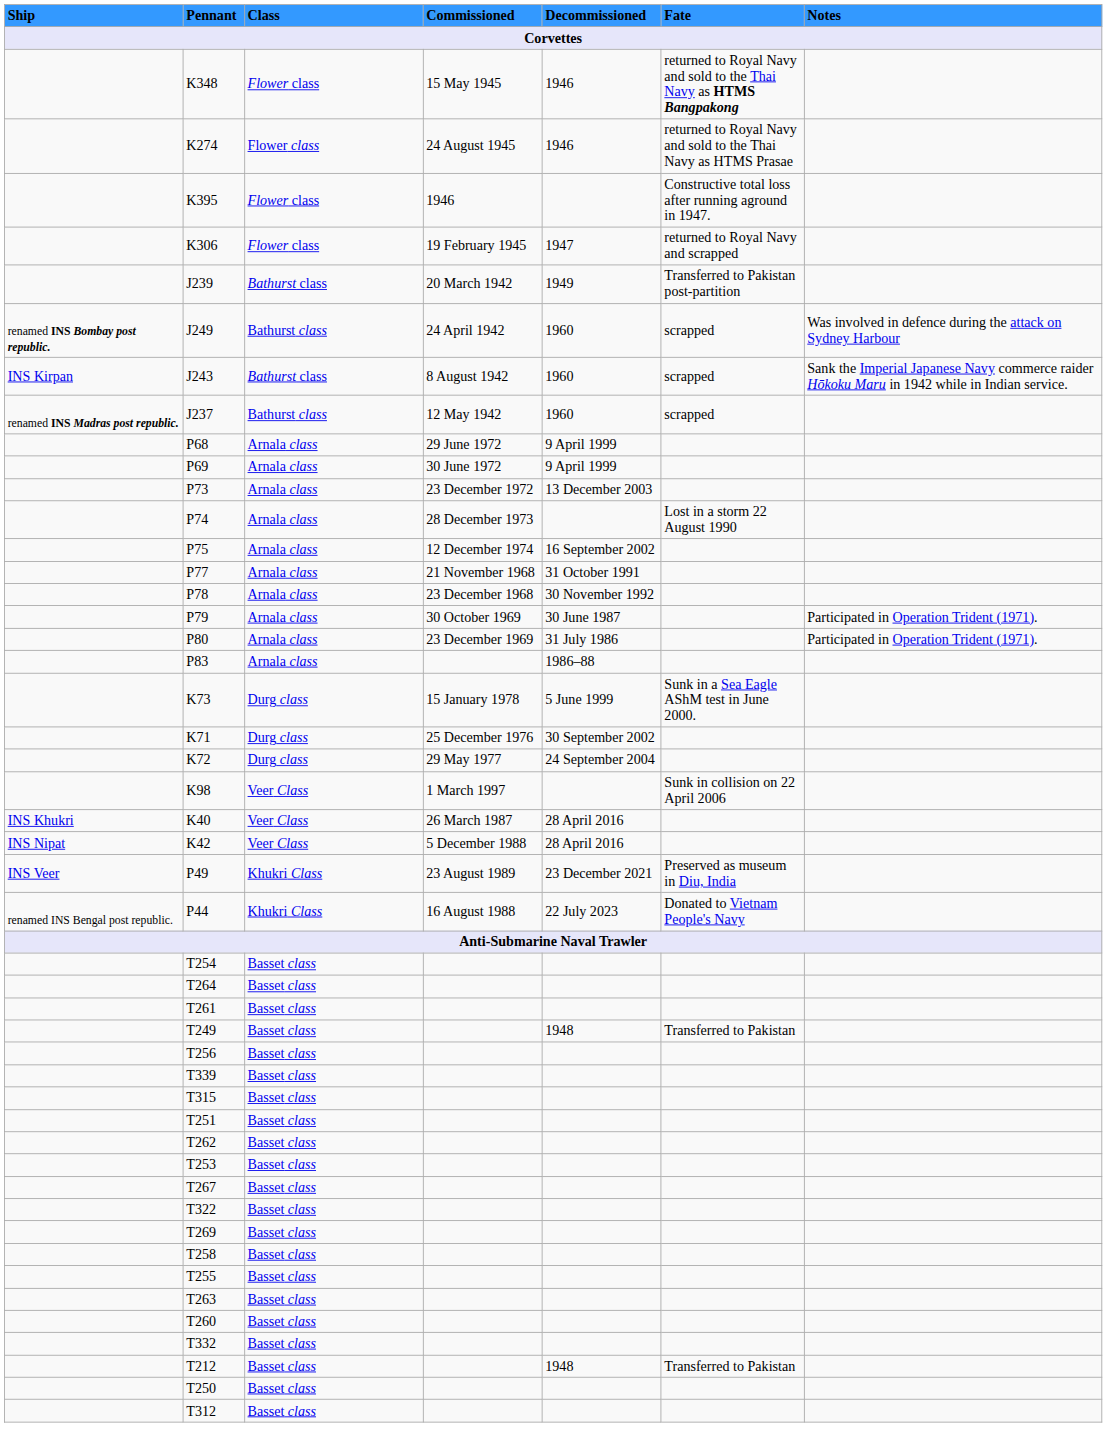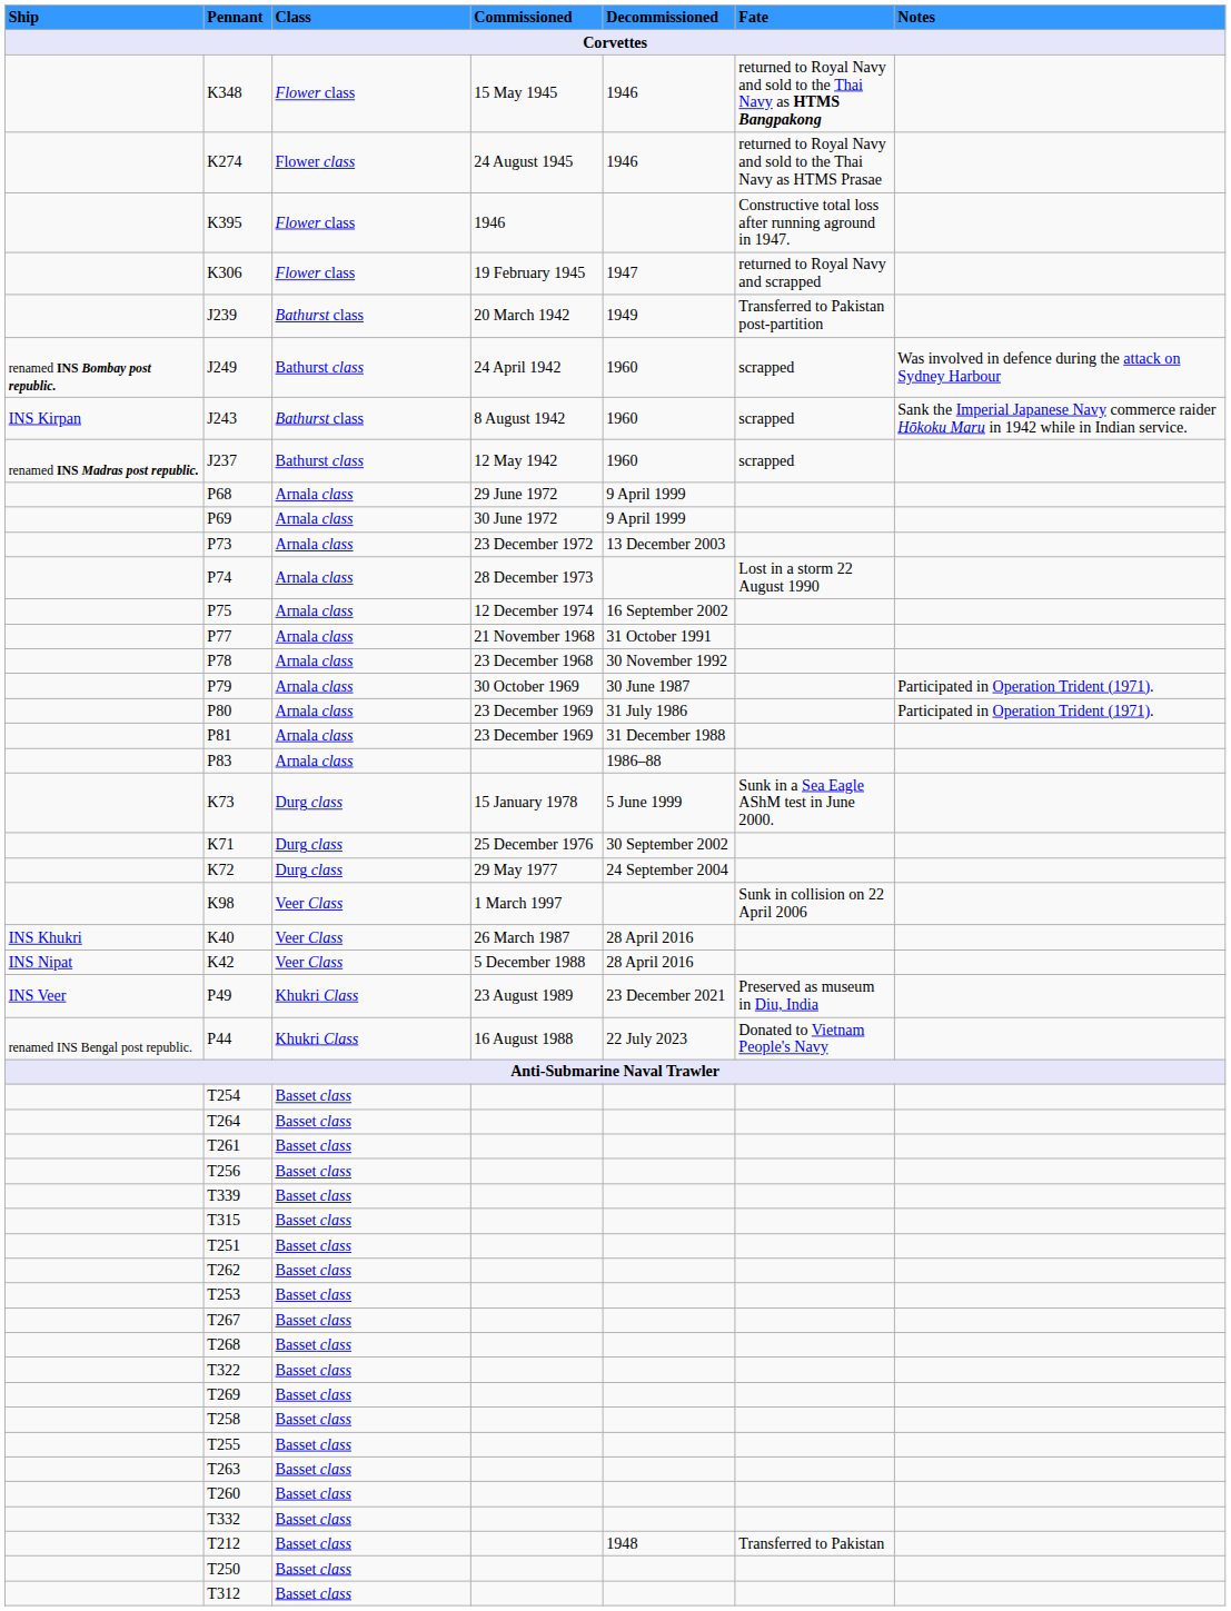 <table class="wikitable">
 <tr>
 <th style="text-align:left; width:15%;background-color:#3399FF;">Ship</th>
 <th style="text-align:left; width:5%;background-color:#3399FF;">Pennant</th>
 <th style="text-align:left; width:15%;background-color:#3399FF;">Class</th>
 <th style="text-align:left; width:10%;background-color:#3399FF;">Commissioned</th>
 <th style="text-align:left; width:10%;background-color:#3399FF;">Decommissioned</th>
 <th style="text-align:left; width:12%;background-color:#3399FF;">Fate</th>
 <th style="text-align:left; width:25%;background-color:#3399FF;">Notes</th>
 </tr>
 <tr>
 <th colspan="7" style="background: lavender;">Corvettes</th>
 </tr>
 <tr>
 <td></td>
 <td>K348</td>
 <td><a href='#'><em>Flower</em> class</a></td>
 <td>15 May 1945</td>
 <td>1946</td>
 <td>returned to Royal Navy and sold to the <a href='#'>Thai Navy</a> as <strong>HTMS <em>Bangpakong<strong><em></td>
 <td></td>
 </tr>
 <tr>
 <td></td>
 <td>K274</td>
 <td><a href='#'></em>Flower<em> class</a></td>
 <td>24 August 1945</td>
 <td>1946</td>
 <td>returned to Royal Navy and sold to the Thai Navy as </strong>HTMS </em>Prasae</em></strong></td>
 <td></td>
 </tr>
 <tr>
 <td></td>
 <td>K395</td>
 <td><a href='#'><em>Flower</em> class</a></td>
 <td>1946</td>
 <td></td>
 <td>Constructive total loss after running aground in 1947.</td>
 <td></td>
 </tr>
 <tr>
 <td></td>
 <td>K306</td>
 <td><a href='#'><em>Flower</em> class</a></td>
 <td>19 February 1945</td>
 <td>1947</td>
 <td>returned to Royal Navy and scrapped</td>
 <td></td>
 </tr>
 <tr>
 <td></td>
 <td>J239</td>
 <td><a href='#'><em>Bathurst</em> class</a></td>
 <td>20 March 1942</td>
 <td>1949</td>
 <td>Transferred to Pakistan post-partition</td>
 <td></td>
 </tr>
 <tr>
 <td><br><small>renamed <strong>INS <em>Bombay<strong><em> post republic.</small></td>
 <td>J249</td>
 <td><a href='#'></em>Bathurst<em> class</a></td>
 <td>24 April 1942</td>
 <td>1960</td>
 <td>scrapped</td>
 <td>Was involved in defence during the <a href='#'>attack on Sydney Harbour</a></td>
 </tr>
 <tr>
 <td><a href='#'>INS </em>Kirpan<em></a></td>
 <td>J243</td>
 <td><a href='#'><em>Bathurst</em> class</a></td>
 <td>8 August 1942</td>
 <td>1960</td>
 <td>scrapped</td>
 <td>Sank the <a href='#'>Imperial Japanese Navy</a> commerce raider <em><a href='#'>Hōkoku Maru</a></em> in 1942 while in Indian service.</td>
 </tr>
 <tr>
 <td><br><small>renamed <strong>INS <em>Madras<strong><em> post republic.</small></td>
 <td>J237</td>
 <td><a href='#'></em>Bathurst<em> class</a></td>
 <td>12 May 1942</td>
 <td>1960</td>
 <td>scrapped</td>
 <td></td>
 </tr>
 <tr>
 <td></td>
 <td>P68</td>
 <td><a href='#'></em>Arnala<em> class</a></td>
 <td>29 June 1972</td>
 <td>9 April 1999</td>
 <td></td>
 <td></td>
 </tr>
 <tr>
 <td></td>
 <td>P69</td>
 <td><a href='#'></em>Arnala<em> class</a></td>
 <td>30 June 1972</td>
 <td>9 April 1999</td>
 <td></td>
 <td></td>
 </tr>
 <tr>
 <td></td>
 <td>P73</td>
 <td><a href='#'></em>Arnala<em> class</a></td>
 <td>23 December 1972</td>
 <td>13 December 2003</td>
 <td></td>
 <td></td>
 </tr>
 <tr>
 <td></td>
 <td>P74</td>
 <td><a href='#'></em>Arnala<em> class</a></td>
 <td>28 December 1973</td>
 <td></td>
 <td>Lost in a storm 22 August 1990</td>
 <td></td>
 </tr>
 <tr>
 <td></td>
 <td>P75</td>
 <td><a href='#'></em>Arnala<em> class</a></td>
 <td>12 December 1974</td>
 <td>16 September 2002</td>
 <td></td>
 <td></td>
 </tr>
 <tr>
 <td></td>
 <td>P77</td>
 <td><a href='#'></em>Arnala<em> class</a></td>
 <td>21 November 1968</td>
 <td>31 October 1991</td>
 <td></td>
 <td></td>
 </tr>
 <tr>
 <td></td>
 <td>P78</td>
 <td><a href='#'></em>Arnala<em> class</a></td>
 <td>23 December 1968</td>
 <td>30 November 1992</td>
 <td></td>
 <td></td>
 </tr>
 <tr>
 <td></td>
 <td>P79</td>
 <td><a href='#'></em>Arnala<em> class</a></td>
 <td>30 October 1969</td>
 <td>30 June 1987</td>
 <td></td>
 <td>Participated in <a href='#'>Operation Trident (1971)</a>.</td>
 </tr>
 <tr>
 <td></td>
 <td>P80</td>
 <td><a href='#'></em>Arnala<em> class</a></td>
 <td>23 December 1969</td>
 <td>31 July 1986</td>
 <td></td>
 <td>Participated in <a href='#'>Operation Trident (1971)</a>.</td>
 </tr>
 <tr>
 <td></td>
+<td>P81</td>
+<td><a href='#'></em>Arnala<em> class</a></td>
+<td>23 December 1969</td>
+<td>31 December 1988</td>
+<td></td>
+<td></td>
+</tr>
+<tr>
+<td></td>
 <td>P83</td>
 <td><a href='#'></em>Arnala<em> class</a></td>
 <td></td>
 <td>1986–88</td>
 <td></td>
 <td></td>
 </tr>
 <tr>
 <td></td>
 <td>K73</td>
 <td><a href='#'></em>Durg<em> class</a></td>
 <td>15 January 1978</td>
 <td>5 June 1999</td>
 <td>Sunk in a <a href='#'>Sea Eagle</a> AShM test in June 2000.</td>
 </tr>
 <tr>
 <td></td>
 <td>K71</td>
 <td><a href='#'></em>Durg<em> class</a></td>
 <td>25 December 1976</td>
 <td>30 September 2002</td>
 <td></td>
 <td></td>
 </tr>
 <tr>
 <td></td>
 <td>K72</td>
 <td><a href='#'></em>Durg<em> class</a></td>
 <td>29 May 1977</td>
 <td>24 September 2004</td>
 <td></td>
 <td></td>
 </tr>
 <tr>
 <td></td>
 <td>K98</td>
 <td><a href='#'></em>Veer<em> Class</a></td>
 <td>1 March 1997</td>
 <td></td>
 <td>Sunk in collision on 22 April 2006</td>
 <td></td>
 </tr>
 <tr>
 <td><a href='#'>INS </em>Khukri<em></a></td>
 <td>K40</td>
 <td><a href='#'></em>Veer<em> Class</a></td>
 <td>26 March 1987</td>
 <td>28 April 2016</td>
 <td></td>
 <td></td>
 </tr>
 <tr>
 <td><a href='#'>INS </em>Nipat<em></a></td>
 <td>K42</td>
 <td><a href='#'></em>Veer<em> Class</a></td>
 <td>5 December 1988</td>
 <td>28 April 2016</td>
 <td></td>
 <td></td>
 </tr>
 <tr>
 <td><a href='#'>INS </em>Veer<em></a></td>
 <td>P49</td>
 <td><a href='#'></em>Khukri<em> Class</a></td>
 <td>23 August 1989</td>
 <td>23 December 2021</td>
 <td>Preserved as museum in <a href='#'>Diu, India</a></td>
 <td></td>
 </tr>
 <tr>
 <td><br><small>renamed </strong>INS </em>Bengal</em></strong> post republic.</small></td>
 <td>P44</td>
 <td><a href='#'></em>Khukri<em> Class</a></td>
 <td>16 August 1988</td>
 <td>22 July 2023</td>
 <td>Donated to <a href='#'>Vietnam People's Navy</a></td>
 <td></td>
 </tr>
 <tr>
 <th colspan="7" style="background: lavender;">Anti-Submarine Naval Trawler</th>
 </tr>
 <tr>
 <td></td>
 <td>T254</td>
 <td><a href='#'></em>Basset<em> class</a></td>
 <td></td>
 <td></td>
 <td></td>
 <td></td>
 </tr>
 <tr>
 <td></td>
 <td>T264</td>
 <td><a href='#'></em>Basset<em> class</a></td>
 <td></td>
 <td></td>
 <td></td>
 <td></td>
 </tr>
 <tr>
 <td></td>
 <td>T261</td>
 <td><a href='#'></em>Basset<em> class</a></td>
 <td></td>
 <td></td>
 <td></td>
 <td></td>
 </tr>
 <tr>
 <td></td>
-<td>T249</td>
-<td><a href='#'></em>Basset<em> class</a></td>
-<td></td>
-<td>1948</td>
-<td>Transferred to Pakistan</td>
-<td></td>
-</tr>
-<tr>
-<td></td>
 <td>T256</td>
 <td><a href='#'></em>Basset<em> class</a></td>
 <td></td>
 <td></td>
 <td></td>
 <td></td>
 </tr>
 <tr>
 <td></td>
 <td>T339</td>
 <td><a href='#'></em>Basset<em> class</a></td>
 <td></td>
 <td></td>
 <td></td>
 <td></td>
 </tr>
 <tr>
 <td></td>
 <td>T315</td>
 <td><a href='#'></em>Basset<em> class</a></td>
 <td></td>
 <td></td>
 <td></td>
 <td></td>
 </tr>
 <tr>
 <td></td>
 <td>T251</td>
 <td><a href='#'></em>Basset<em> class</a></td>
 <td></td>
 <td></td>
 <td></td>
 <td></td>
 </tr>
 <tr>
 <td></td>
 <td>T262</td>
 <td><a href='#'></em>Basset<em> class</a></td>
 <td></td>
 <td></td>
 <td></td>
 <td></td>
 </tr>
 <tr>
 <td></td>
 <td>T253</td>
 <td><a href='#'></em>Basset<em> class</a></td>
 <td></td>
 <td></td>
 <td></td>
 <td></td>
 </tr>
 <tr>
 <td></td>
 <td>T267</td>
+<td><a href='#'></em>Basset<em> class</a></td>
+<td></td>
+<td></td>
+<td></td>
+<td></td>
+</tr>
+<tr>
+<td></td>
+<td>T268</td>
 <td><a href='#'></em>Basset<em> class</a></td>
 <td></td>
 <td></td>
 <td></td>
 <td></td>
 </tr>
 <tr>
 <td></td>
 <td>T322</td>
 <td><a href='#'></em>Basset<em> class</a></td>
 <td></td>
 <td></td>
 <td></td>
 <td></td>
 </tr>
 <tr>
 <td></td>
 <td>T269</td>
 <td><a href='#'></em>Basset<em> class</a></td>
 <td></td>
 <td></td>
 <td></td>
 <td></td>
 </tr>
 <tr>
 <td></td>
 <td>T258</td>
 <td><a href='#'></em>Basset<em> class</a></td>
 <td></td>
 <td></td>
 <td></td>
 <td></td>
 </tr>
 <tr>
 <td></td>
 <td>T255</td>
 <td><a href='#'></em>Basset<em> class</a></td>
 <td></td>
 <td></td>
 <td></td>
 <td></td>
 </tr>
 <tr>
 <td></td>
 <td>T263</td>
 <td><a href='#'></em>Basset<em> class</a></td>
 <td></td>
 <td></td>
 <td></td>
 <td></td>
 </tr>
 <tr>
 <td></td>
 <td>T260</td>
 <td><a href='#'></em>Basset<em> class</a></td>
 <td></td>
 <td></td>
 <td></td>
 <td></td>
 </tr>
 <tr>
 <td></td>
 <td>T332</td>
 <td><a href='#'></em>Basset<em> class</a></td>
 <td></td>
 <td></td>
 <td></td>
 <td></td>
 </tr>
 <tr>
 <td></td>
 <td>T212</td>
 <td><a href='#'></em>Basset<em> class</a></td>
 <td></td>
 <td>1948</td>
 <td>Transferred to Pakistan</td>
 <td></td>
 </tr>
 <tr>
 <td></td>
 <td>T250</td>
 <td><a href='#'></em>Basset<em> class</a></td>
 <td></td>
 <td></td>
 <td></td>
 <td></td>
 </tr>
 <tr>
 <td></td>
 <td>T312</td>
 <td><a href='#'></em>Basset<em> class</a></td>
 <td></td>
 <td></td>
 <td></td>
 <td></td>
 </tr>
 </table>
